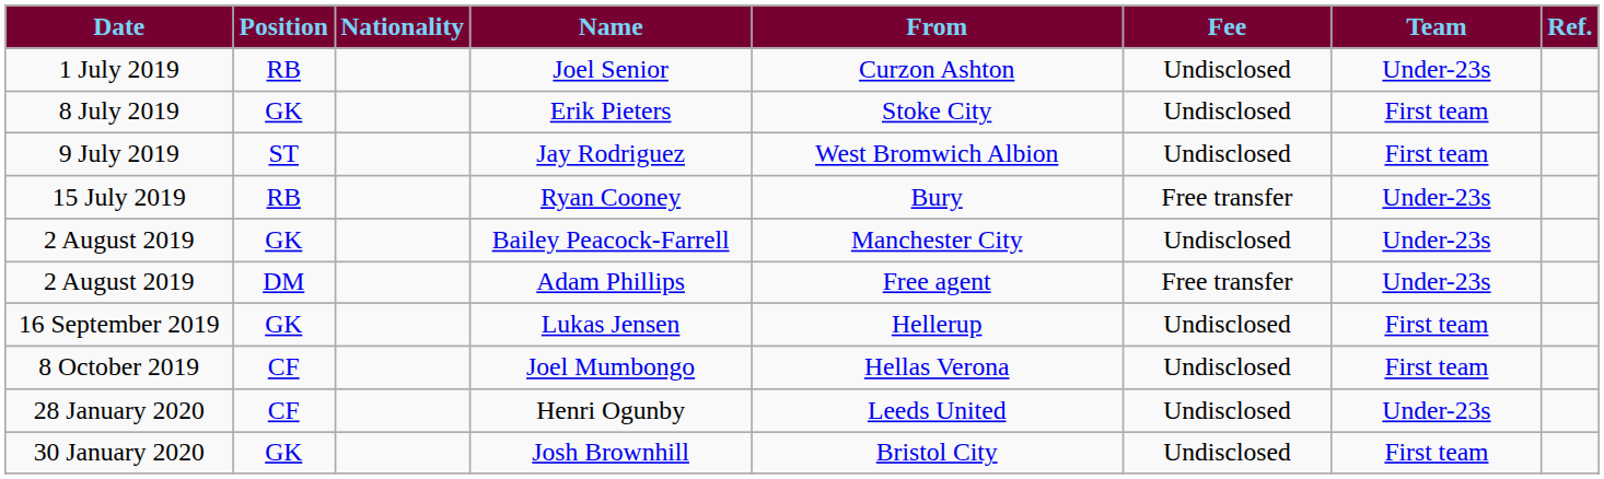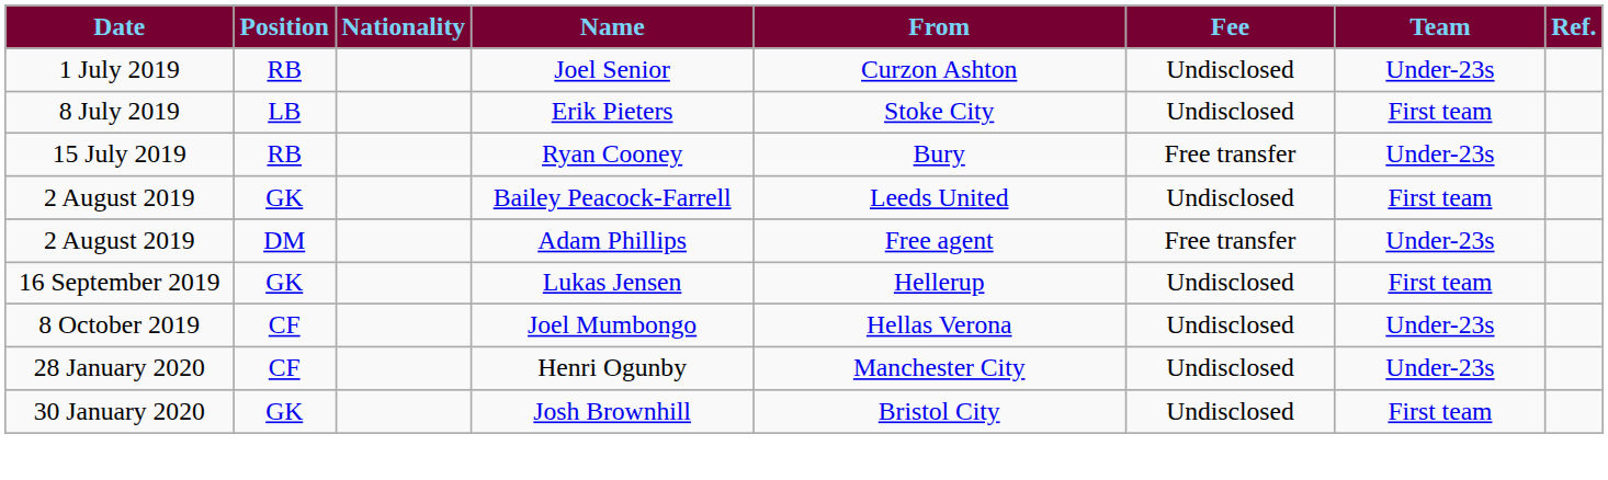 <table class="wikitable"  style="text-align:center; font-size:90%; ">
 <tr>
 <th style="background:#760032; color:#79D3F4; width:120px;">Date</th>
 <th style="background:#760032; color:#79D3F4; width:50px;">Position</th>
 <th style="background:#760032; color:#79D3F4; width:50px;">Nationality</th>
 <th style="background:#760032; color:#79D3F4; width:150px;">Name</th>
 <th style="background:#760032; color:#79D3F4; width:200px;">From</th>
 <th style="background:#760032; color:#79D3F4; width:110px;">Fee</th>
 <th style="background:#760032; color:#79D3F4; width:110px;">Team</th>
 <th style="background:#760032; color:#79D3F4; width:25px;">Ref.</th>
 </tr>
 <tr>
 <td>1 July 2019</td>
 <td><a href='#'>RB</a></td>
 <td></td>
 <td><a href='#'>Joel Senior</a></td>
 <td> <a href='#'>Curzon Ashton</a></td>
 <td>Undisclosed</td>
 <td><a href='#'>Under-23s</a></td>
 <td></td>
 </tr>
 <tr>
 <td>8 July 2019</td>
-<td><a href='#'>GK</a></td>
+<td><a href='#'>LB</a></td>
 <td></td>
 <td><a href='#'>Erik Pieters</a></td>
 <td> <a href='#'>Stoke City</a></td>
-<td>Undisclosed</td>
-<td><a href='#'>First team</a></td>
-<td></td>
-</tr>
-<tr>
-<td>9 July 2019</td>
-<td><a href='#'>ST</a></td>
-<td></td>
-<td><a href='#'>Jay Rodriguez</a></td>
-<td> <a href='#'>West Bromwich Albion</a></td>
 <td>Undisclosed</td>
 <td><a href='#'>First team</a></td>
 <td></td>
 </tr>
 <tr>
 <td>15 July 2019</td>
 <td><a href='#'>RB</a></td>
 <td></td>
 <td><a href='#'>Ryan Cooney</a></td>
 <td> <a href='#'>Bury</a></td>
 <td>Free transfer</td>
 <td><a href='#'>Under-23s</a></td>
 <td></td>
 </tr>
 <tr>
 <td>2 August 2019</td>
 <td><a href='#'>GK</a></td>
 <td></td>
 <td><a href='#'>Bailey Peacock-Farrell</a></td>
-<td> <a href='#'>Manchester City</a></td>
+<td> <a href='#'>Leeds United</a></td>
 <td>Undisclosed</td>
-<td><a href='#'>Under-23s</a></td>
+<td><a href='#'>First team</a></td>
 <td></td>
 </tr>
 <tr>
 <td>2 August 2019</td>
 <td><a href='#'>DM</a></td>
 <td></td>
 <td><a href='#'>Adam Phillips</a></td>
 <td> <a href='#'>Free agent</a></td>
 <td>Free transfer</td>
 <td><a href='#'>Under-23s</a></td>
 <td></td>
 </tr>
 <tr>
 <td>16 September 2019</td>
 <td><a href='#'>GK</a></td>
 <td></td>
 <td><a href='#'>Lukas Jensen</a></td>
 <td> <a href='#'>Hellerup</a></td>
 <td>Undisclosed</td>
 <td><a href='#'>First team</a></td>
 <td></td>
 </tr>
 <tr>
 <td>8 October 2019</td>
 <td><a href='#'>CF</a></td>
 <td></td>
 <td><a href='#'>Joel Mumbongo</a></td>
 <td> <a href='#'>Hellas Verona</a></td>
 <td>Undisclosed</td>
-<td><a href='#'>First team</a></td>
+<td><a href='#'>Under-23s</a></td>
 <td></td>
 </tr>
 <tr>
 <td>28 January 2020</td>
 <td><a href='#'>CF</a></td>
 <td></td>
 <td>Henri Ogunby</td>
-<td> <a href='#'>Leeds United</a></td>
+<td> <a href='#'>Manchester City</a></td>
 <td>Undisclosed</td>
 <td><a href='#'>Under-23s</a></td>
 <td></td>
 </tr>
 <tr>
 <td>30 January 2020</td>
 <td><a href='#'>GK</a></td>
 <td></td>
 <td><a href='#'>Josh Brownhill</a></td>
 <td> <a href='#'>Bristol City</a></td>
 <td>Undisclosed</td>
 <td><a href='#'>First team</a></td>
 <td></td>
 </tr>
 </table>
